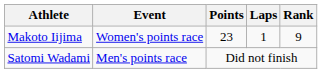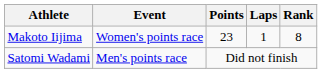 <table class=wikitable style="font-size:90%">
 <tr>
 <th>Athlete</th>
 <th>Event</th>
 <th>Points</th>
 <th>Laps</th>
 <th>Rank</th>
 </tr>
 <tr align=center>
 <td align=left><a href='#'>Makoto Iijima</a></td>
 <td align=left><a href='#'>Women's points race</a></td>
 <td>23</td>
 <td>1</td>
-<td>9</td>
+<td>8</td>
 </tr>
 <tr align=center>
 <td align=left><a href='#'>Satomi Wadami</a></td>
 <td align=left><a href='#'>Men's points race</a></td>
 <td colspan=3>Did not finish</td>
 </tr>
 </table>
